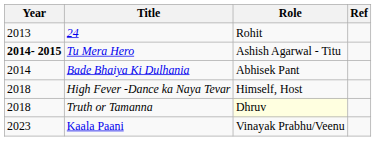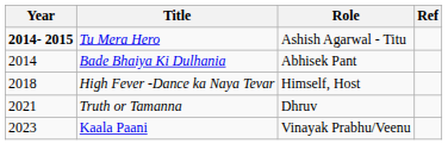 <table class="wikitable sortable">
 <tr>
 <th>Year</th>
 <th>Title</th>
 <th>Role</th>
 <th>Ref</th>
-</tr>
-<tr>
-<td>2013</td>
-<td><a href='#'><em>24</em></a></td>
-<td>Rohit</td>
-<td></td>
 </tr>
 <tr>
 <td><strong>2014- 2015</strong></td>
 <td><em><a href='#'>Tu Mera Hero</a></em></td>
 <td>Ashish Agarwal - Titu</td>
 <td></td>
 </tr>
 <tr>
 <td>2014</td>
 <td><a href='#'><em>Bade Bhaiya Ki Dulhania</em></a></td>
 <td>Abhisek Pant</td>
 <td></td>
 </tr>
 <tr>
 <td>2018</td>
 <td><em>High Fever -Dance ka Naya Tevar</em></td>
 <td>Himself, Host</td>
 <td></td>
 </tr>
 <tr>
-<td>2018</td>
+<td>2021</td>
 <td><em>Truth or Tamanna</em></td>
-<td style="background: lightyellow;">Dhruv</td>
+<td>Dhruv</td>
 <td></td>
 </tr>
 <tr>
 <td>2023</td>
 <td><a href='#'>Kaala Paani</a></td>
 <td>Vinayak Prabhu/Veenu</td>
 <td></td>
 </tr>
 </table>
